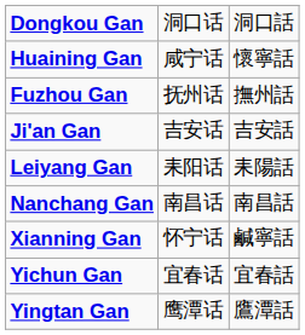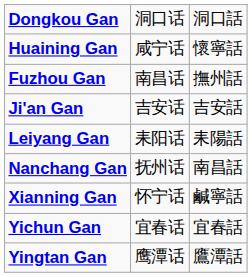 <table class="wikitable">
 <tr>
 <td><strong><a href='#'>Dongkou Gan</a></strong></td>
 <td>洞口话</td>
 <td>洞口話</td>
 </tr>
 <tr>
 <td><strong><a href='#'>Huaining Gan</a></strong></td>
 <td>咸宁话</td>
 <td>懷寧話</td>
 </tr>
 <tr>
 <td><strong><a href='#'>Fuzhou Gan</a></strong></td>
-<td>抚州话</td>
+<td>南昌话</td>
 <td>撫州話</td>
 </tr>
 <tr>
 <td><strong><a href='#'>Ji'an Gan</a></strong></td>
 <td>吉安话</td>
 <td>吉安話</td>
 </tr>
 <tr>
 <td><strong><a href='#'>Leiyang Gan</a></strong></td>
 <td>耒阳话</td>
 <td>耒陽話</td>
 </tr>
 <tr>
 <td><strong><a href='#'>Nanchang Gan</a></strong></td>
-<td>南昌话</td>
+<td>抚州话</td>
 <td>南昌話</td>
 </tr>
 <tr>
 <td><strong><a href='#'>Xianning Gan</a></strong></td>
 <td>怀宁话</td>
 <td>鹹寧話</td>
 </tr>
 <tr>
 <td><strong><a href='#'>Yichun Gan</a></strong></td>
 <td>宜春话</td>
 <td>宜春話</td>
 </tr>
 <tr>
 <td><strong><a href='#'>Yingtan Gan</a></strong></td>
 <td>鹰潭话</td>
 <td>鷹潭話</td>
 </tr>
 </table>
